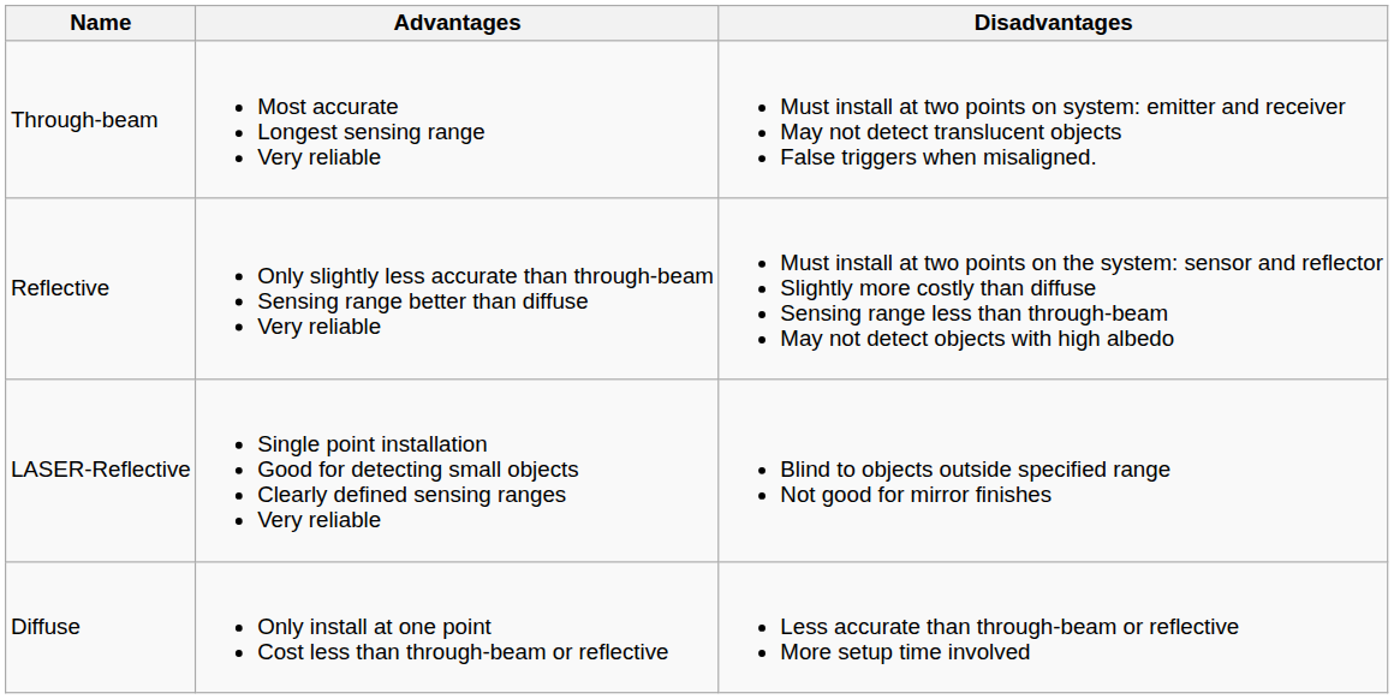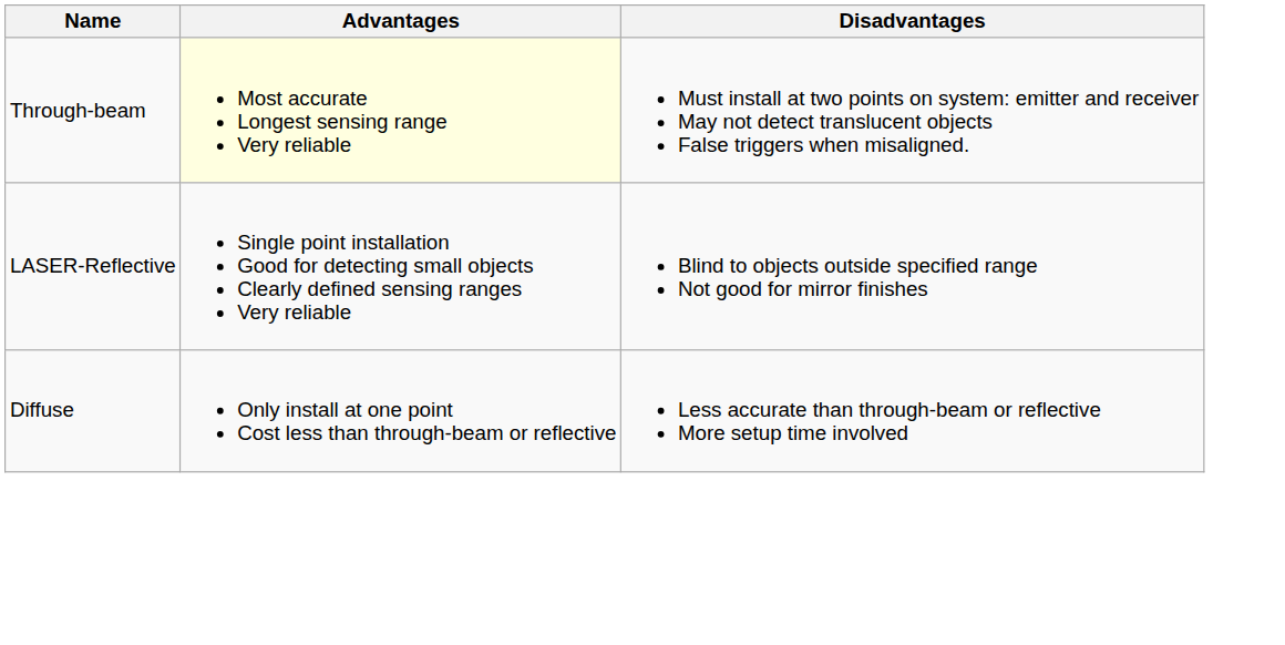 <table class="wikitable">
 <tr>
 <th>Name</th>
 <th>Advantages</th>
 <th>Disadvantages</th>
 </tr>
 <tr>
 <td>Through-beam</td>
-<td><br><ul><li>Most accurate</li><li>Longest sensing range</li><li>Very reliable</li></ul></td>
+<td style="background: lightyellow;"><br><ul><li>Most accurate</li><li>Longest sensing range</li><li>Very reliable</li></ul></td>
 <td><br><ul><li>Must install at two points on system: emitter and receiver</li><li>May not detect translucent objects</li><li>False triggers when misaligned.</li></ul></td>
-</tr>
-<tr>
-<td>Reflective</td>
-<td><br><ul><li>Only slightly less accurate than through-beam</li><li>Sensing range better than diffuse</li><li>Very reliable</li></ul></td>
-<td><br><ul><li>Must install at two points on the system: sensor and reflector</li><li>Slightly more costly than diffuse</li><li>Sensing range less than through-beam</li><li>May not detect objects with high albedo</li></ul></td>
 </tr>
 <tr>
 <td>LASER-Reflective</td>
 <td><br><ul><li>Single point installation</li><li>Good for detecting small objects</li><li>Clearly defined sensing ranges</li><li>Very reliable</li></ul></td>
 <td><br><ul><li>Blind to objects outside specified range</li><li>Not good for mirror finishes</li></ul></td>
 </tr>
 <tr>
 <td>Diffuse</td>
 <td><br><ul><li>Only install at one point</li><li>Cost less than through-beam or reflective</li></ul></td>
 <td><br><ul><li>Less accurate than through-beam or reflective</li><li>More setup time involved</li></ul></td>
 </tr>
 </table>
